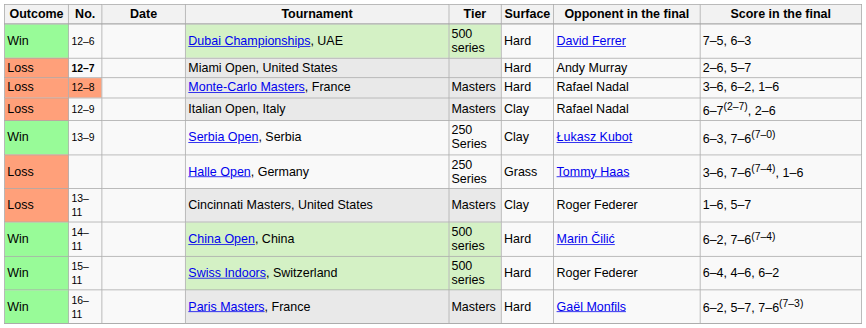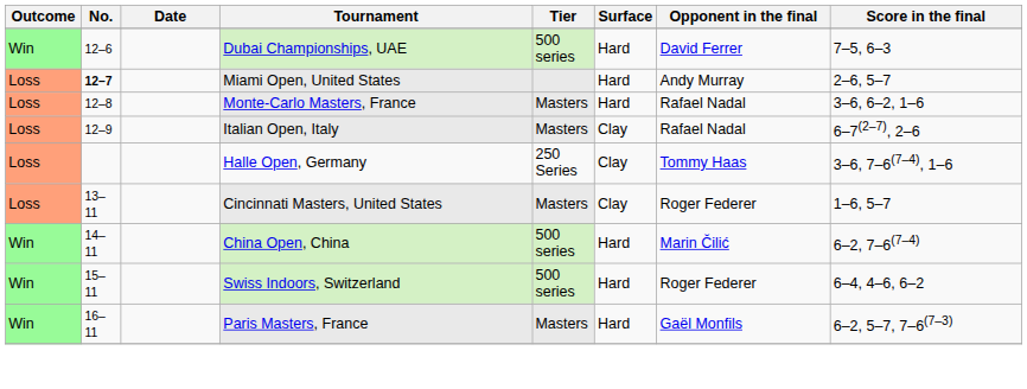 <table class="sortable wikitable">
 <tr>
 <th width=75>Outcome</th>
 <th width=35>No.</th>
 <th width=100>Date</th>
 <th width=330>Tournament</th>
 <th width=60>Tier</th>
 <th width=60>Surface</th>
 <th width=180>Opponent in the final</th>
 <th width=200>Score in the final</th>
 </tr>
 <tr bgcolor=#d4f1c5>
 </tr>
 <tr>
 <td style="background:#98fb98;">Win</td>
 <td><small>12–6</small></td>
 <td><a href='#'></a></td>
 <td style="background:#d4f1c5;"><a href='#'>Dubai Championships</a>, UAE</td>
 <td style="background:#d4f1c5;">500 series</td>
 <td>Hard</td>
 <td> <a href='#'>David Ferrer</a></td>
 <td>7–5, 6–3</td>
 </tr>
 <tr>
 <td style="background:#ffa07a;">Loss</td>
 <td><strong><small>12–7</small></strong></td>
 <td><a href='#'></a></td>
 <td style="background:#e9e9e9;">Miami Open, United States</td>
 <td style="background:#e9e9e9;"></td>
 <td>Hard</td>
 <td> Andy Murray</td>
 <td>2–6, 5–7</td>
 </tr>
 <tr>
 <td style="background:#ffa07a;">Loss</td>
-<td style="background: lightsalmon;"><small>12–8</small></td>
+<td><small>12–8</small></td>
 <td><a href='#'></a></td>
 <td style="background:#e9e9e9;"><a href='#'>Monte-Carlo Masters</a>, France</td>
 <td style="background:#e9e9e9;">Masters</td>
 <td>Hard</td>
 <td> Rafael Nadal</td>
 <td>3–6, 6–2, 1–6</td>
 </tr>
 <tr>
 <td style="background:#ffa07a;">Loss</td>
 <td><small>12–9</small></td>
 <td><a href='#'></a></td>
 <td style="background:#e9e9e9;">Italian Open, Italy</td>
 <td style="background:#e9e9e9;">Masters</td>
 <td>Clay</td>
 <td> Rafael Nadal</td>
 <td>6–7<sup>(2–7)</sup>, 2–6</td>
 </tr>
 <tr>
-<td style="background:#98fb98;">Win</td>
-<td><small>13–9</small></td>
-<td><a href='#'></a></td>
-<td><a href='#'>Serbia Open</a>, Serbia</td>
-<td>250 Series</td>
-<td>Clay</td>
-<td> <a href='#'>Łukasz Kubot</a></td>
-<td>6–3, 7–6<sup>(7–0)</sup></td>
-</tr>
-<tr>
 <td style="background:#ffa07a;">Loss</td>
 <td></td>
 <td><a href='#'></a></td>
 <td><a href='#'>Halle Open</a>, Germany</td>
 <td>250 Series</td>
-<td>Grass</td>
+<td>Clay</td>
 <td> <a href='#'>Tommy Haas</a></td>
 <td>3–6, 7–6<sup>(7–4)</sup>, 1–6</td>
 </tr>
 <tr>
 <td style="background:#ffa07a;">Loss</td>
 <td><small>13–11</small></td>
 <td><a href='#'></a></td>
 <td style="background:#e9e9e9;">Cincinnati Masters, United States</td>
 <td style="background:#e9e9e9;">Masters</td>
 <td>Clay</td>
 <td> Roger Federer</td>
 <td>1–6, 5–7</td>
 </tr>
 <tr>
 <td style="background:#98fb98;">Win</td>
 <td><small>14–11</small></td>
 <td><a href='#'></a></td>
 <td style="background:#d4f1c5;"><a href='#'>China Open</a>, China</td>
 <td style="background:#d4f1c5;">500 series</td>
 <td>Hard</td>
 <td> <a href='#'>Marin Čilić</a></td>
 <td>6–2, 7–6<sup>(7–4)</sup></td>
 </tr>
 <tr>
 <td style="background:#98fb98;">Win</td>
 <td><small>15–11</small></td>
 <td><a href='#'></a></td>
 <td style="background:#d4f1c5;"><a href='#'>Swiss Indoors</a>, Switzerland</td>
 <td style="background:#d4f1c5;">500 series</td>
 <td>Hard</td>
 <td> Roger Federer</td>
 <td>6–4, 4–6, 6–2</td>
 </tr>
 <tr>
 <td style="background:#98fb98;">Win</td>
 <td><small>16–11</small></td>
 <td><a href='#'></a></td>
 <td style="background:#e9e9e9;"><a href='#'>Paris Masters</a>, France</td>
 <td style="background:#e9e9e9;">Masters</td>
 <td>Hard</td>
 <td> <a href='#'>Gaël Monfils</a></td>
 <td>6–2, 5–7, 7–6<sup>(7–3)</sup></td>
 </tr>
 <tr>
 </tr>
 </table>
